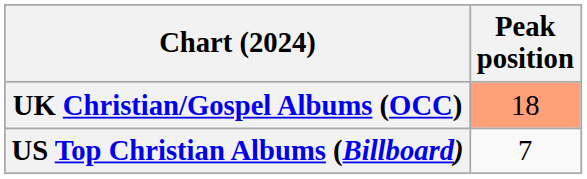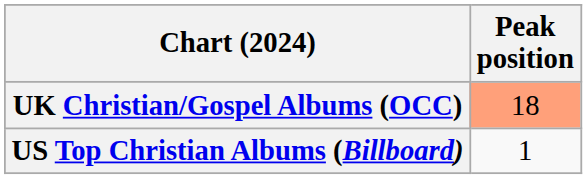 <table class="wikitable sortable plainrowheaders" style="text-align:center">
 <tr>
 <th scope="col">Chart (2024)</th>
 <th scope="col">Peak<br>position</th>
 </tr>
 <tr>
 <th scope="row">UK <a href='#'>Christian/Gospel Albums</a> (<a href='#'>OCC</a>)</th>
 <td style="background: lightsalmon;">18</td>
 </tr>
 <tr>
 <th scope="row">US <a href='#'>Top Christian Albums</a> (<em><a href='#'>Billboard</a>)</em></th>
-<td>7</td>
+<td>1</td>
 </tr>
 </table>
